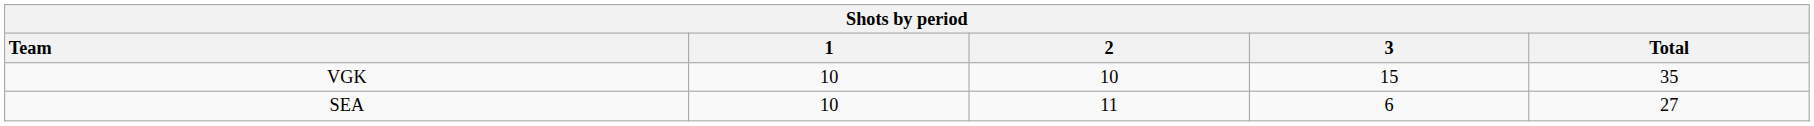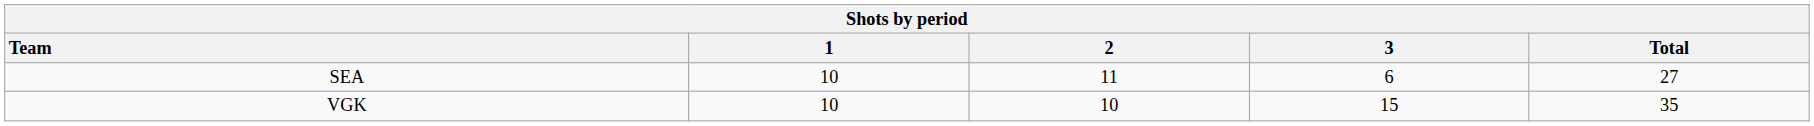 <table class="wikitable" style="width:100%;text-align: center;">
 <tr>
 <th colspan=5>Shots by period</th>
 </tr>
 <tr>
 <th style="width:8em; text-align:left;">Team</th>
 <th style="width:3em;">1</th>
 <th style="width:3em;">2</th>
 <th style="width:3em;">3</th>
 <th style="width:3em;">Total</th>
 </tr>
 <tr>
+<td>SEA</td>
+<td align=center>10</td>
+<td align=center>11</td>
+<td align=center>6</td>
+<td align=center>27</td>
+</tr>
+<tr>
 <td>VGK</td>
 <td align=center>10</td>
 <td align=center>10</td>
 <td align=center>15</td>
 <td align=center>35</td>
 </tr>
-<tr>
-<td>SEA</td>
-<td align=center>10</td>
-<td align=center>11</td>
-<td align=center>6</td>
-<td align=center>27</td>
-</tr>
 </table>
